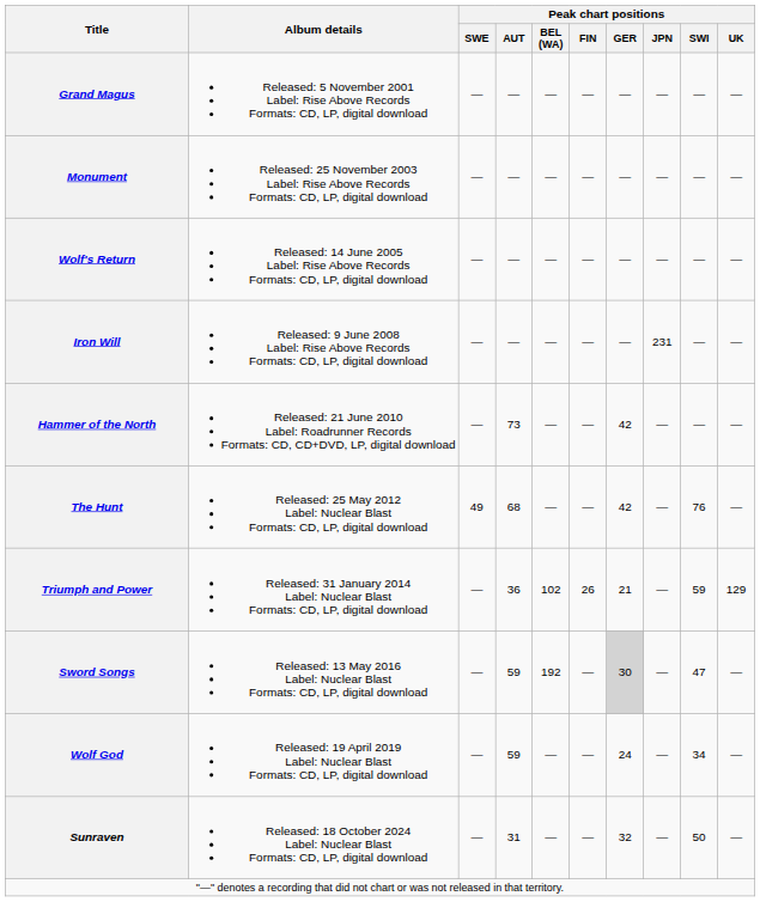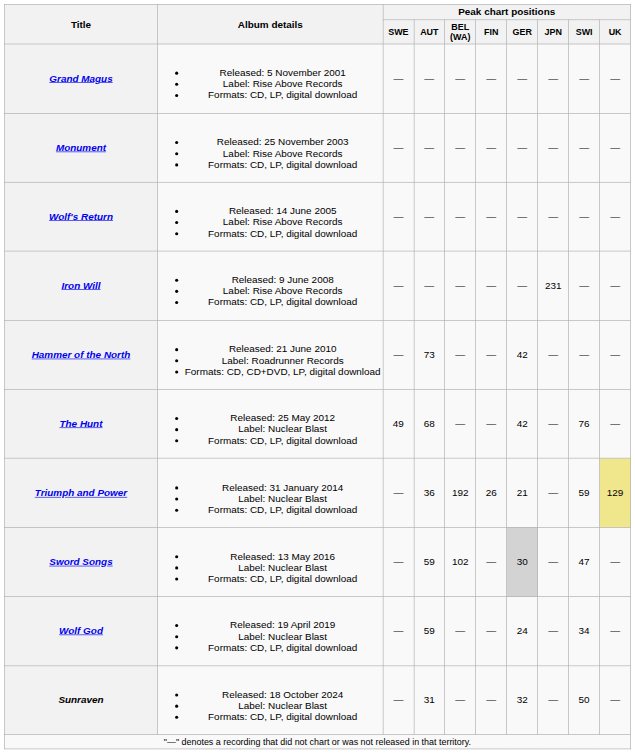 <table class="wikitable plainrowheaders" style="text-align:center;">
 <tr>
 <th scope="col" rowspan="2" style="width:15em;">Title</th>
 <th scope="col" rowspan="2">Album details</th>
 <th scope="col" colspan="8">Peak chart positions</th>
 </tr>
 <tr>
 <th scope="col" style="width:3em;font-size:90%;">SWE<br></th>
 <th scope="col" style="width:3em;font-size:90%;">AUT<br></th>
 <th scope="col" style="width:3em;font-size:90%;">BEL (WA)<br></th>
 <th scope="col" style="width:3em;font-size:90%;">FIN<br></th>
 <th scope="col" style="width:3em;font-size:90%;">GER<br></th>
 <th scope="col" style="width:3em;font-size:90%;">JPN<br></th>
 <th scope="col" style="width:3em;font-size:90%;">SWI<br></th>
 <th scope="col" style="width:3em;font-size:90%;">UK<br></th>
 </tr>
 <tr>
 <th scope="row"><em><a href='#'>Grand Magus</a></em></th>
 <td><br><ul><li>Released: 5 November 2001</li><li>Label: Rise Above Records</li><li>Formats: CD, LP, digital download</li></ul></td>
 <td>—</td>
 <td>—</td>
 <td>—</td>
 <td>—</td>
 <td>—</td>
 <td>—</td>
 <td>—</td>
 <td>—</td>
 </tr>
 <tr>
 <th scope="row"><em><a href='#'>Monument</a></em></th>
 <td><br><ul><li>Released: 25 November 2003</li><li>Label: Rise Above Records</li><li>Formats: CD, LP, digital download</li></ul></td>
 <td>—</td>
 <td>—</td>
 <td>—</td>
 <td>—</td>
 <td>—</td>
 <td>—</td>
 <td>—</td>
 <td>—</td>
 </tr>
 <tr>
 <th scope="row"><em><a href='#'>Wolf's Return</a></em></th>
 <td><br><ul><li>Released: 14 June 2005</li><li>Label: Rise Above Records</li><li>Formats: CD, LP, digital download</li></ul></td>
 <td>—</td>
 <td>—</td>
 <td>—</td>
 <td>—</td>
 <td>—</td>
 <td>—</td>
 <td>—</td>
 <td>—</td>
 </tr>
 <tr>
 <th scope="row"><em><a href='#'>Iron Will</a></em></th>
 <td><br><ul><li>Released: 9 June 2008</li><li>Label: Rise Above Records</li><li>Formats: CD, LP, digital download</li></ul></td>
 <td>—</td>
 <td>—</td>
 <td>—</td>
 <td>—</td>
 <td>—</td>
 <td>231</td>
 <td>—</td>
 <td>—</td>
 </tr>
 <tr>
 <th scope="row"><em><a href='#'>Hammer of the North</a></em></th>
 <td><br><ul><li>Released: 21 June 2010</li><li>Label: Roadrunner Records</li><li>Formats: CD, CD+DVD, LP, digital download</li></ul></td>
 <td>—</td>
 <td>73</td>
 <td>—</td>
 <td>—</td>
 <td>42</td>
 <td>—</td>
 <td>—</td>
 <td>—</td>
 </tr>
 <tr>
 <th scope="row"><em><a href='#'>The Hunt</a></em></th>
 <td><br><ul><li>Released: 25 May 2012</li><li>Label: Nuclear Blast</li><li>Formats: CD, LP, digital download</li></ul></td>
 <td>49</td>
 <td>68</td>
 <td>—</td>
 <td>—</td>
 <td>42</td>
 <td>—</td>
 <td>76</td>
 <td>—</td>
 </tr>
 <tr>
 <th scope="row"><em><a href='#'>Triumph and Power</a></em></th>
 <td><br><ul><li>Released: 31 January 2014</li><li>Label: Nuclear Blast</li><li>Formats: CD, LP, digital download</li></ul></td>
 <td>—</td>
 <td>36</td>
-<td>102</td>
+<td>192</td>
 <td>26</td>
 <td>21</td>
 <td>—</td>
 <td>59</td>
-<td>129</td>
+<td style="background: khaki;">129</td>
 </tr>
 <tr>
 <th scope="row"><em><a href='#'>Sword Songs</a></em></th>
 <td><br><ul><li>Released: 13 May 2016</li><li>Label: Nuclear Blast</li><li>Formats: CD, LP, digital download</li></ul></td>
 <td>—</td>
 <td>59</td>
-<td>192</td>
+<td>102</td>
 <td>—</td>
 <td style="background: lightgrey;">30</td>
 <td>—</td>
 <td>47</td>
 <td>—</td>
 </tr>
 <tr>
 <th scope="row"><em><a href='#'>Wolf God</a></em></th>
 <td><br><ul><li>Released: 19 April 2019</li><li>Label: Nuclear Blast</li><li>Formats: CD, LP, digital download</li></ul></td>
 <td>—</td>
 <td>59</td>
 <td>—</td>
 <td>—</td>
 <td>24</td>
 <td>—</td>
 <td>34</td>
 <td>—</td>
 </tr>
 <tr>
 <th scope="row"><em>Sunraven</em></th>
 <td><br><ul><li>Released: 18 October 2024</li><li>Label: Nuclear Blast</li><li>Formats: CD, LP, digital download</li></ul></td>
 <td>—</td>
 <td>31</td>
 <td>—</td>
 <td>—</td>
 <td>32</td>
 <td>—</td>
 <td>50</td>
 <td>—</td>
 </tr>
 <tr>
 <td colspan="15" style="font-size:90%">"—" denotes a recording that did not chart or was not released in that territory.</td>
 </tr>
 </table>
